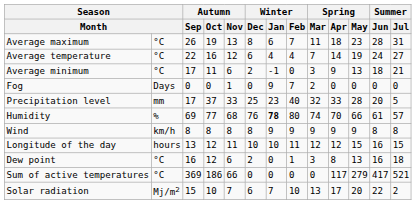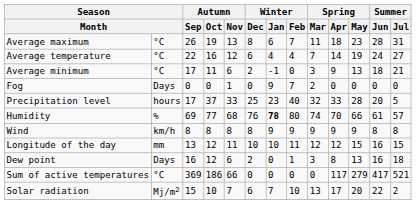 <table class="wikitable">
 <tr>
 <th colspan="2">Season</th>
 <th colspan="3">Autumn</th>
 <th colspan="3">Winter</th>
 <th colspan="3">Spring</th>
 <th colspan="2">Summer</th>
 </tr>
 <tr>
 <th colspan="2">Month</th>
 <th>Sep</th>
 <th>Oct</th>
 <th>Nov</th>
 <th>Dec</th>
 <th>Jan</th>
 <th>Feb</th>
 <th>Mar</th>
 <th>Apr</th>
 <th>May</th>
 <th>Jun</th>
 <th>Jul</th>
 </tr>
 <tr>
 <td>Average maximum</td>
 <td>°C</td>
 <td>26</td>
 <td>19</td>
 <td>13</td>
 <td>8</td>
 <td>6</td>
 <td>7</td>
 <td>11</td>
 <td>18</td>
 <td>23</td>
 <td>28</td>
 <td>31</td>
 </tr>
 <tr>
 <td>Average temperature</td>
 <td>°C</td>
 <td>22</td>
 <td>16</td>
 <td>12</td>
 <td>6</td>
 <td>4</td>
 <td>4</td>
 <td>7</td>
 <td>14</td>
 <td>19</td>
 <td>24</td>
 <td>27</td>
 </tr>
 <tr>
 <td>Average minimum</td>
 <td>°C</td>
 <td>17</td>
 <td>11</td>
 <td>6</td>
 <td>2</td>
 <td>-1</td>
 <td>0</td>
 <td>3</td>
 <td>9</td>
 <td>13</td>
 <td>18</td>
 <td>21</td>
 </tr>
 <tr>
 <td>Fog</td>
 <td>Days</td>
 <td>0</td>
 <td>0</td>
 <td>1</td>
 <td>0</td>
 <td>9</td>
 <td>7</td>
 <td>2</td>
 <td>0</td>
 <td>0</td>
 <td>0</td>
 <td>0</td>
 </tr>
 <tr>
 <td>Precipitation level</td>
-<td>mm</td>
+<td>hours</td>
 <td>17</td>
 <td>37</td>
 <td>33</td>
 <td>25</td>
 <td>23</td>
 <td>40</td>
 <td>32</td>
 <td>33</td>
 <td>28</td>
 <td>20</td>
 <td>5</td>
 </tr>
 <tr>
 <td>Humidity</td>
 <td>%</td>
 <td>69</td>
 <td>77</td>
 <td>68</td>
 <td>76</td>
 <td><strong>78</strong></td>
 <td>80</td>
 <td>74</td>
 <td>70</td>
 <td>66</td>
 <td>61</td>
 <td>57</td>
 </tr>
 <tr>
 <td>Wind</td>
 <td>km/h</td>
 <td>8</td>
 <td>8</td>
 <td>8</td>
 <td>8</td>
 <td>9</td>
 <td>9</td>
 <td>9</td>
 <td>9</td>
 <td>9</td>
 <td>8</td>
 <td>8</td>
 </tr>
 <tr>
 <td>Longitude of the day</td>
-<td>hours</td>
+<td>mm</td>
 <td>13</td>
 <td>12</td>
 <td>11</td>
 <td>10</td>
 <td>10</td>
 <td>11</td>
 <td>12</td>
 <td>12</td>
 <td>15</td>
 <td>16</td>
 <td>15</td>
 </tr>
 <tr>
 <td>Dew point</td>
-<td>°C</td>
+<td>Days</td>
 <td>16</td>
 <td>12</td>
 <td>6</td>
 <td>2</td>
 <td>0</td>
 <td>1</td>
 <td>3</td>
 <td>8</td>
 <td>13</td>
 <td>16</td>
 <td>18</td>
 </tr>
 <tr>
 <td>Sum of active temperatures</td>
 <td>°C</td>
 <td>369</td>
 <td>186</td>
 <td>66</td>
 <td>0</td>
 <td>0</td>
 <td>0</td>
 <td>0</td>
 <td>117</td>
 <td>279</td>
 <td>417</td>
 <td>521</td>
 </tr>
 <tr>
 <td>Solar radiation</td>
 <td>Mj/m<sup>2</sup></td>
 <td>15</td>
 <td>10</td>
 <td>7</td>
 <td>6</td>
 <td>7</td>
 <td>10</td>
 <td>13</td>
 <td>17</td>
 <td>20</td>
 <td>22</td>
 <td>2</td>
 </tr>
 </table>
